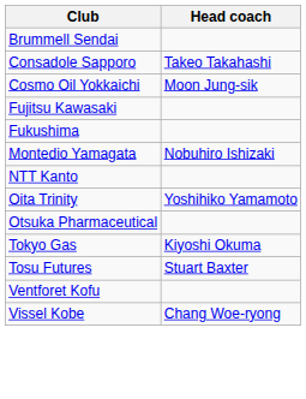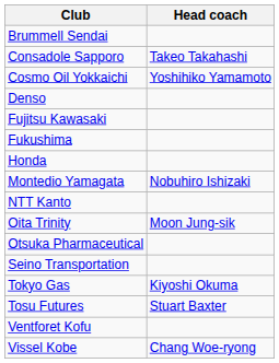 <table class="wikitable sortable" style="text-align: left;">
 <tr>
 <th>Club</th>
 <th>Head coach</th>
 </tr>
 <tr>
 <td><a href='#'>Brummell Sendai</a></td>
 <td></td>
 </tr>
 <tr>
 <td><a href='#'>Consadole Sapporo</a></td>
 <td> <a href='#'>Takeo Takahashi</a></td>
 </tr>
 <tr>
 <td><a href='#'>Cosmo Oil Yokkaichi</a></td>
-<td> <a href='#'>Moon Jung-sik</a></td>
+<td> <a href='#'>Yoshihiko Yamamoto</a></td>
+</tr>
+<tr>
+<td><a href='#'>Denso</a></td>
+<td></td>
 </tr>
 <tr>
 <td><a href='#'>Fujitsu Kawasaki</a></td>
 <td></td>
 </tr>
 <tr>
 <td><a href='#'>Fukushima</a></td>
+<td></td>
+</tr>
+<tr>
+<td><a href='#'>Honda</a></td>
 <td></td>
 </tr>
 <tr>
 <td><a href='#'>Montedio Yamagata</a></td>
 <td> <a href='#'>Nobuhiro Ishizaki</a></td>
 </tr>
 <tr>
 <td><a href='#'>NTT Kanto</a></td>
 <td></td>
 </tr>
 <tr>
 <td><a href='#'>Oita Trinity</a></td>
-<td> <a href='#'>Yoshihiko Yamamoto</a></td>
+<td> <a href='#'>Moon Jung-sik</a></td>
 </tr>
 <tr>
 <td><a href='#'>Otsuka Pharmaceutical</a></td>
+<td></td>
+</tr>
+<tr>
+<td><a href='#'>Seino Transportation</a></td>
 <td></td>
 </tr>
 <tr>
 <td><a href='#'>Tokyo Gas</a></td>
 <td> <a href='#'>Kiyoshi Okuma</a></td>
 </tr>
 <tr>
 <td><a href='#'>Tosu Futures</a></td>
 <td> <a href='#'>Stuart Baxter</a></td>
 </tr>
 <tr>
 <td><a href='#'>Ventforet Kofu</a></td>
 <td></td>
 </tr>
 <tr>
 <td><a href='#'>Vissel Kobe</a></td>
 <td> <a href='#'>Chang Woe-ryong</a></td>
 </tr>
 </table>
